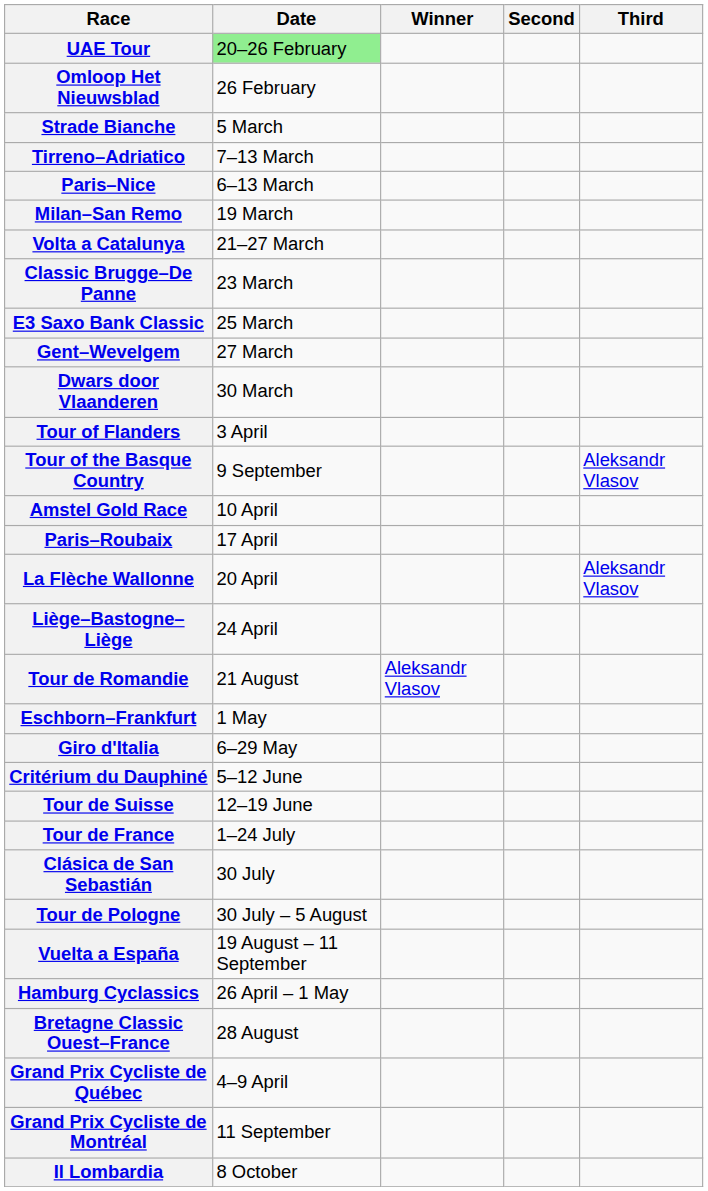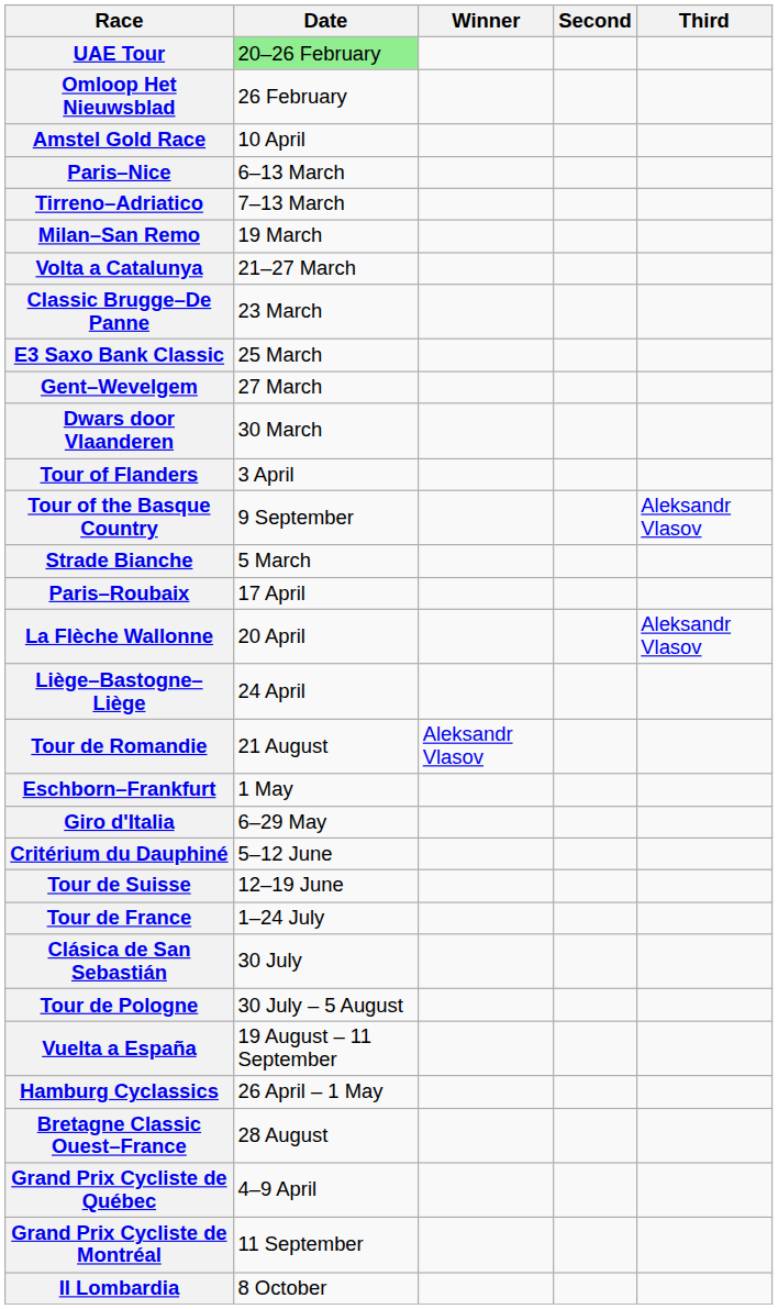 <table class="wikitable plainrowheaders">
 <tr>
 <th scope="col">Race</th>
 <th scope="col">Date</th>
 <th scope="col">Winner</th>
 <th scope="col">Second</th>
 <th scope="col">Third</th>
 </tr>
 <tr>
 <th scope="row"> <a href='#'>UAE Tour</a></th>
 <td style="background: lightgreen;">20–26 February</td>
 <td></td>
 <td></td>
 <td></td>
 </tr>
 <tr>
 <th scope="row"> <a href='#'>Omloop Het Nieuwsblad</a></th>
 <td>26 February</td>
 <td></td>
 <td></td>
 <td></td>
 </tr>
 <tr>
-<th scope="row"> <a href='#'>Strade Bianche</a></th>
-<td>5 March</td>
+<th scope="row"> <a href='#'>Amstel Gold Race</a></th>
+<td>10 April</td>
+<td></td>
+<td></td>
+<td></td>
+</tr>
+<tr>
+<th scope="row"> <a href='#'>Paris–Nice</a></th>
+<td>6–13 March</td>
 <td></td>
 <td></td>
 <td></td>
 </tr>
 <tr>
 <th scope="row"> <a href='#'>Tirreno–Adriatico</a></th>
 <td>7–13 March</td>
-<td></td>
-<td></td>
-<td></td>
-</tr>
-<tr>
-<th scope="row"> <a href='#'>Paris–Nice</a></th>
-<td>6–13 March</td>
 <td></td>
 <td></td>
 <td></td>
 </tr>
 <tr>
 <th scope="row"> <a href='#'>Milan–San Remo</a></th>
 <td>19 March</td>
 <td></td>
 <td></td>
 <td></td>
 </tr>
 <tr>
 <th scope="row"> <a href='#'>Volta a Catalunya</a></th>
 <td>21–27 March</td>
 <td></td>
 <td></td>
 <td></td>
 </tr>
 <tr>
 <th scope="row"> <a href='#'>Classic Brugge–De Panne</a></th>
 <td>23 March</td>
 <td></td>
 <td></td>
 <td></td>
 </tr>
 <tr>
 <th scope="row"> <a href='#'>E3 Saxo Bank Classic</a></th>
 <td>25 March</td>
 <td></td>
 <td></td>
 <td></td>
 </tr>
 <tr>
 <th scope="row"> <a href='#'>Gent–Wevelgem</a></th>
 <td>27 March</td>
 <td></td>
 <td></td>
 <td></td>
 </tr>
 <tr>
 <th scope="row"> <a href='#'>Dwars door Vlaanderen</a></th>
 <td>30 March</td>
 <td></td>
 <td></td>
 <td></td>
 </tr>
 <tr>
 <th scope="row"> <a href='#'>Tour of Flanders</a></th>
 <td>3 April</td>
 <td></td>
 <td></td>
 <td></td>
 </tr>
 <tr>
 <th scope="row"> <a href='#'>Tour of the Basque Country</a></th>
 <td>9 September</td>
 <td></td>
 <td></td>
 <td> <a href='#'>Aleksandr Vlasov</a></td>
 </tr>
 <tr>
-<th scope="row"> <a href='#'>Amstel Gold Race</a></th>
-<td>10 April</td>
+<th scope="row"> <a href='#'>Strade Bianche</a></th>
+<td>5 March</td>
 <td></td>
 <td></td>
 <td></td>
 </tr>
 <tr>
 <th scope="row"> <a href='#'>Paris–Roubaix</a></th>
 <td>17 April</td>
 <td></td>
 <td></td>
 <td></td>
 </tr>
 <tr>
 <th scope="row"> <a href='#'>La Flèche Wallonne</a></th>
 <td>20 April</td>
 <td></td>
 <td></td>
 <td> <a href='#'>Aleksandr Vlasov</a></td>
 </tr>
 <tr>
 <th scope="row"> <a href='#'>Liège–Bastogne–Liège</a></th>
 <td>24 April</td>
 <td></td>
 <td></td>
 <td></td>
 </tr>
 <tr>
 <th scope="row"> <a href='#'>Tour de Romandie</a></th>
 <td>21 August</td>
 <td> <a href='#'>Aleksandr Vlasov</a></td>
 <td></td>
 <td></td>
 </tr>
 <tr>
 <th scope="row"> <a href='#'>Eschborn–Frankfurt</a></th>
 <td>1 May</td>
 <td></td>
 <td></td>
 <td></td>
 </tr>
 <tr>
 <th scope="row"> <a href='#'>Giro d'Italia</a></th>
 <td>6–29 May</td>
 <td></td>
 <td></td>
 <td></td>
 </tr>
 <tr>
 <th scope="row"> <a href='#'>Critérium du Dauphiné</a></th>
 <td>5–12 June</td>
 <td></td>
 <td></td>
 <td></td>
 </tr>
 <tr>
 <th scope="row"> <a href='#'>Tour de Suisse</a></th>
 <td>12–19 June</td>
 <td></td>
 <td></td>
 <td></td>
 </tr>
 <tr>
 <th scope="row"> <a href='#'>Tour de France</a></th>
 <td>1–24 July</td>
 <td></td>
 <td></td>
 <td></td>
 </tr>
 <tr>
 <th scope="row"> <a href='#'>Clásica de San Sebastián</a></th>
 <td>30 July</td>
 <td></td>
 <td></td>
 <td></td>
 </tr>
 <tr>
 <th scope="row"> <a href='#'>Tour de Pologne</a></th>
 <td>30 July – 5 August</td>
 <td></td>
 <td></td>
 <td></td>
 </tr>
 <tr>
 <th scope="row"> <a href='#'>Vuelta a España</a></th>
 <td>19 August – 11 September</td>
 <td></td>
 <td></td>
 <td></td>
 </tr>
 <tr>
 <th scope="row"> <a href='#'>Hamburg Cyclassics</a></th>
 <td>26 April – 1 May</td>
 <td></td>
 <td></td>
 <td></td>
 </tr>
 <tr>
 <th scope="row"> <a href='#'>Bretagne Classic Ouest–France</a></th>
 <td>28 August</td>
 <td></td>
 <td></td>
 <td></td>
 </tr>
 <tr>
 <th scope="row"> <a href='#'>Grand Prix Cycliste de Québec</a></th>
 <td>4–9 April</td>
 <td></td>
 <td></td>
 <td></td>
 </tr>
 <tr>
 <th scope="row"> <a href='#'>Grand Prix Cycliste de Montréal</a></th>
 <td>11 September</td>
 <td></td>
 <td></td>
 <td></td>
 </tr>
 <tr>
 <th scope="row"> <a href='#'>Il Lombardia</a></th>
 <td>8 October</td>
 <td></td>
 <td></td>
 <td></td>
 </tr>
 </table>
